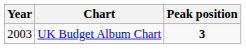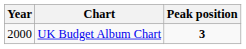 <table class="wikitable">
 <tr>
 <th>Year</th>
 <th>Chart</th>
 <th>Peak position</th>
 </tr>
 <tr>
-<td>2003</td>
+<td>2000</td>
 <td><a href='#'>UK Budget Album Chart</a></td>
 <td align="center"><strong>3</strong></td>
 </tr>
 </table>
